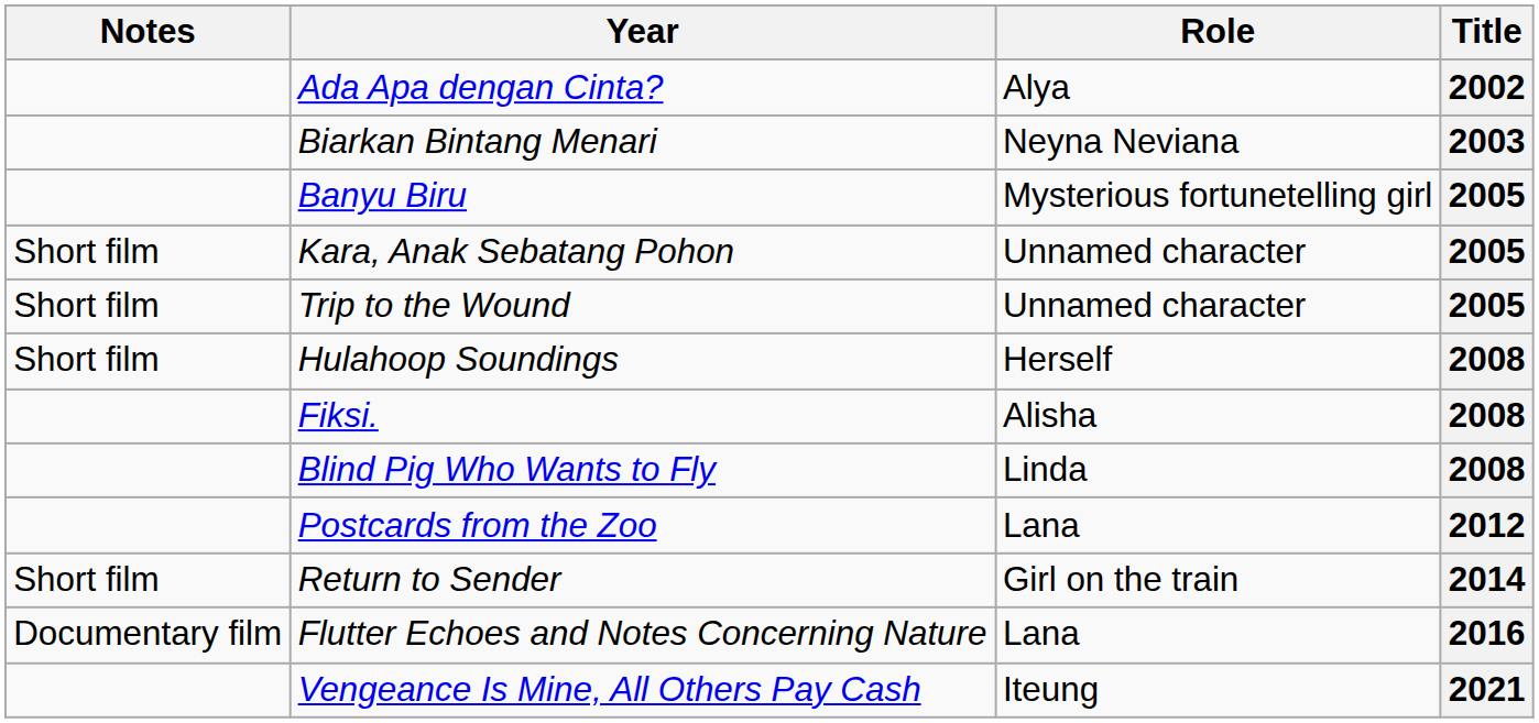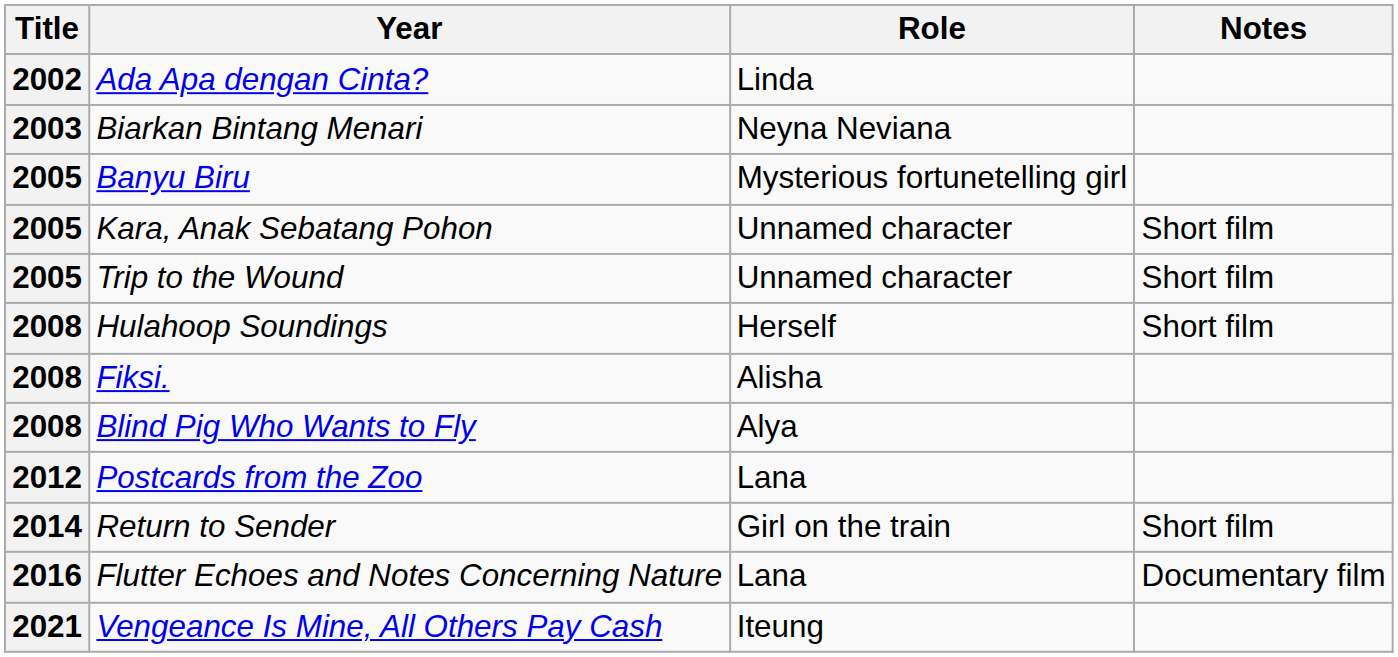 <table class="wikitable sortable plainrowheaders">
 <tr>
-<th>Notes</th>
+<th scope="col">Title</th>
 <th>Year</th>
 <th scope="col">Role</th>
-<th scope="col">Title</th>
+<th>Notes</th>
 </tr>
 <tr>
+<th>2002</th>
+<td><em><a href='#'>Ada Apa dengan Cinta?</a></em></td>
+<td>Linda</td>
 <td></td>
-<td><em><a href='#'>Ada Apa dengan Cinta?</a></em></td>
-<td>Alya</td>
-<th>2002</th>
 </tr>
 <tr>
-<td></td>
+<th>2003</th>
 <td><em>Biarkan Bintang Menari</em></td>
 <td>Neyna Neviana</td>
-<th>2003</th>
+<td></td>
 </tr>
 <tr>
-<td></td>
+<th>2005</th>
 <td><em><a href='#'>Banyu Biru</a></em></td>
 <td>Mysterious fortunetelling girl</td>
-<th>2005</th>
+<td></td>
 </tr>
 <tr>
-<td>Short film</td>
+<th>2005</th>
 <td><em>Kara, Anak Sebatang Pohon</em></td>
 <td>Unnamed character</td>
-<th>2005</th>
+<td>Short film</td>
 </tr>
 <tr>
-<td>Short film</td>
+<th>2005</th>
 <td><em>Trip to the Wound</em></td>
 <td>Unnamed character</td>
-<th>2005</th>
+<td>Short film</td>
 </tr>
 <tr>
-<td>Short film</td>
+<th>2008</th>
 <td><em>Hulahoop Soundings</em></td>
 <td>Herself</td>
-<th>2008</th>
+<td>Short film</td>
 </tr>
 <tr>
-<td></td>
+<th>2008</th>
 <td><em><a href='#'>Fiksi.</a></em></td>
 <td>Alisha</td>
-<th>2008</th>
+<td></td>
 </tr>
 <tr>
+<th>2008</th>
+<td><em><a href='#'>Blind Pig Who Wants to Fly</a></em></td>
+<td>Alya</td>
 <td></td>
-<td><em><a href='#'>Blind Pig Who Wants to Fly</a></em></td>
-<td>Linda</td>
-<th>2008</th>
 </tr>
 <tr>
-<td></td>
+<th>2012</th>
 <td><em><a href='#'>Postcards from the Zoo</a></em></td>
 <td>Lana</td>
-<th>2012</th>
+<td></td>
 </tr>
 <tr>
-<td>Short film</td>
+<th>2014</th>
 <td><em>Return to Sender</em></td>
 <td>Girl on the train</td>
-<th>2014</th>
+<td>Short film</td>
 </tr>
 <tr>
-<td>Documentary film</td>
+<th>2016</th>
 <td><em>Flutter Echoes and Notes Concerning Nature</em></td>
 <td>Lana</td>
-<th>2016</th>
+<td>Documentary film</td>
 </tr>
 <tr>
-<td></td>
+<th>2021</th>
 <td><em><a href='#'>Vengeance Is Mine, All Others Pay Cash</a></em></td>
 <td>Iteung</td>
-<th>2021</th>
+<td></td>
 </tr>
 </table>
